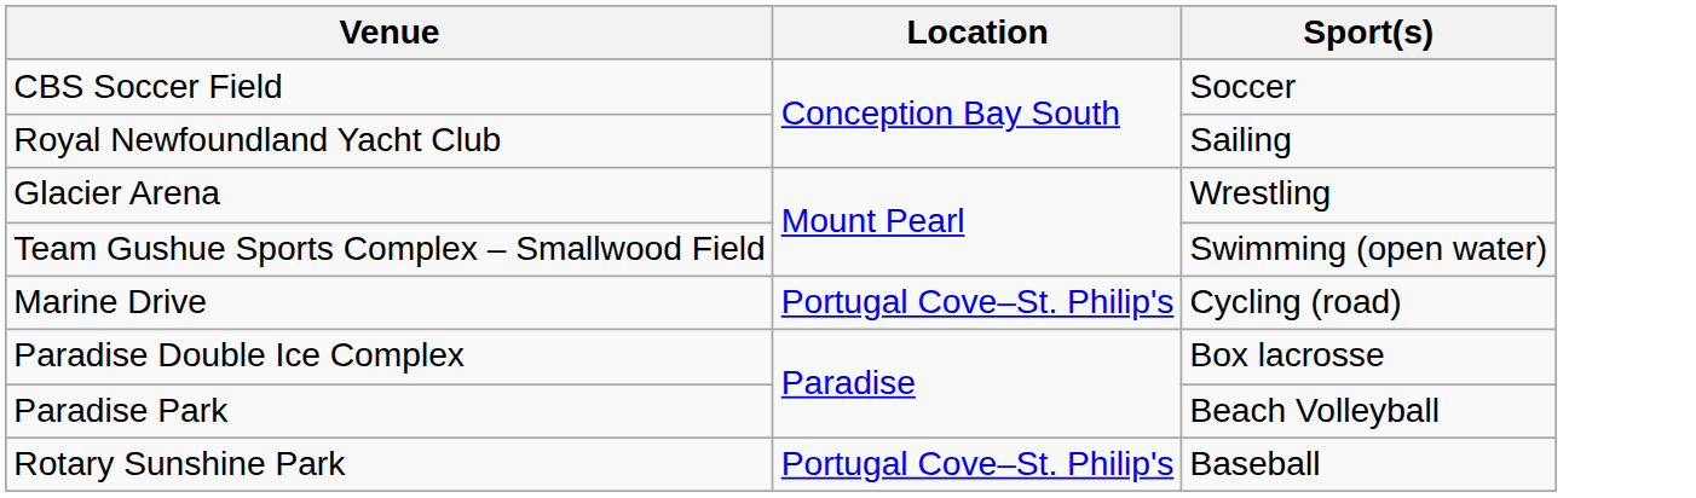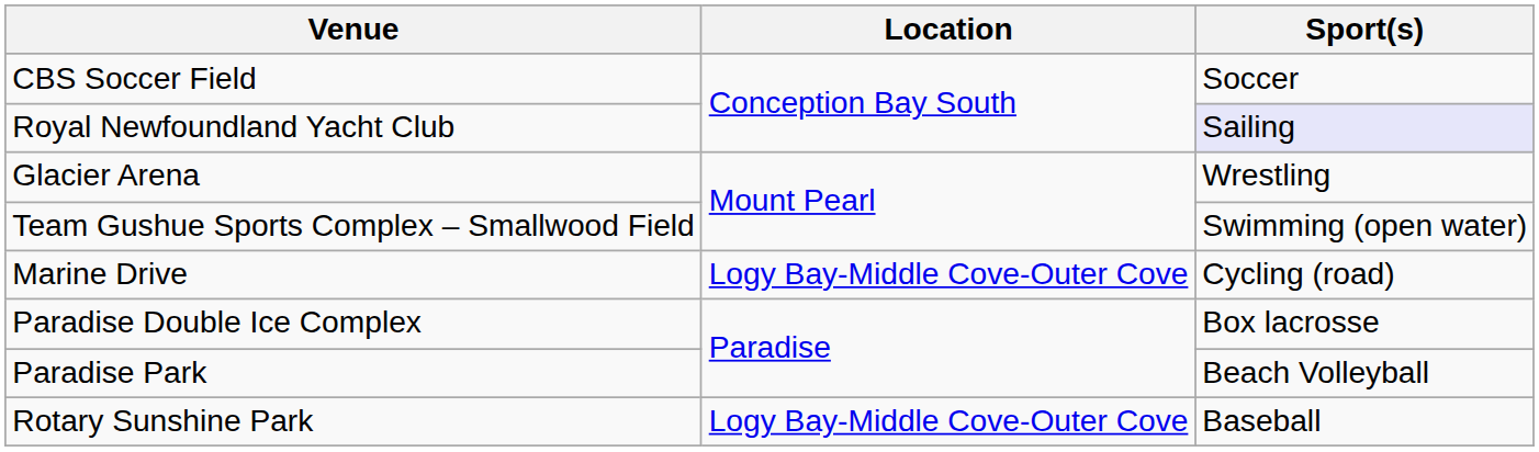 <table class="wikitable sortable">
 <tr>
 <th>Venue</th>
 <th>Location</th>
 <th>Sport(s)</th>
 </tr>
 <tr>
 <td>CBS Soccer Field</td>
 <td rowspan=2><a href='#'>Conception Bay South</a></td>
 <td>Soccer</td>
 </tr>
 <tr>
 <td>Royal Newfoundland Yacht Club</td>
-<td>Sailing</td>
+<td style="background: lavender;">Sailing</td>
 </tr>
 <tr>
 <td>Glacier Arena</td>
 <td rowspan=2><a href='#'>Mount Pearl</a></td>
 <td>Wrestling</td>
 </tr>
 <tr>
 <td>Team Gushue Sports Complex – Smallwood Field</td>
 <td>Swimming (open water)</td>
 </tr>
 <tr>
 <td>Marine Drive</td>
-<td><a href='#'>Portugal Cove–St. Philip's</a></td>
+<td><a href='#'>Logy Bay-Middle Cove-Outer Cove</a></td>
 <td>Cycling (road)</td>
 </tr>
 <tr>
 <td>Paradise Double Ice Complex</td>
 <td rowspan=2><a href='#'>Paradise</a></td>
 <td>Box lacrosse</td>
 </tr>
 <tr>
 <td>Paradise Park</td>
 <td>Beach Volleyball</td>
 </tr>
 <tr>
 <td>Rotary Sunshine Park</td>
-<td><a href='#'>Portugal Cove–St. Philip's</a></td>
+<td><a href='#'>Logy Bay-Middle Cove-Outer Cove</a></td>
 <td>Baseball</td>
 </tr>
 </table>
